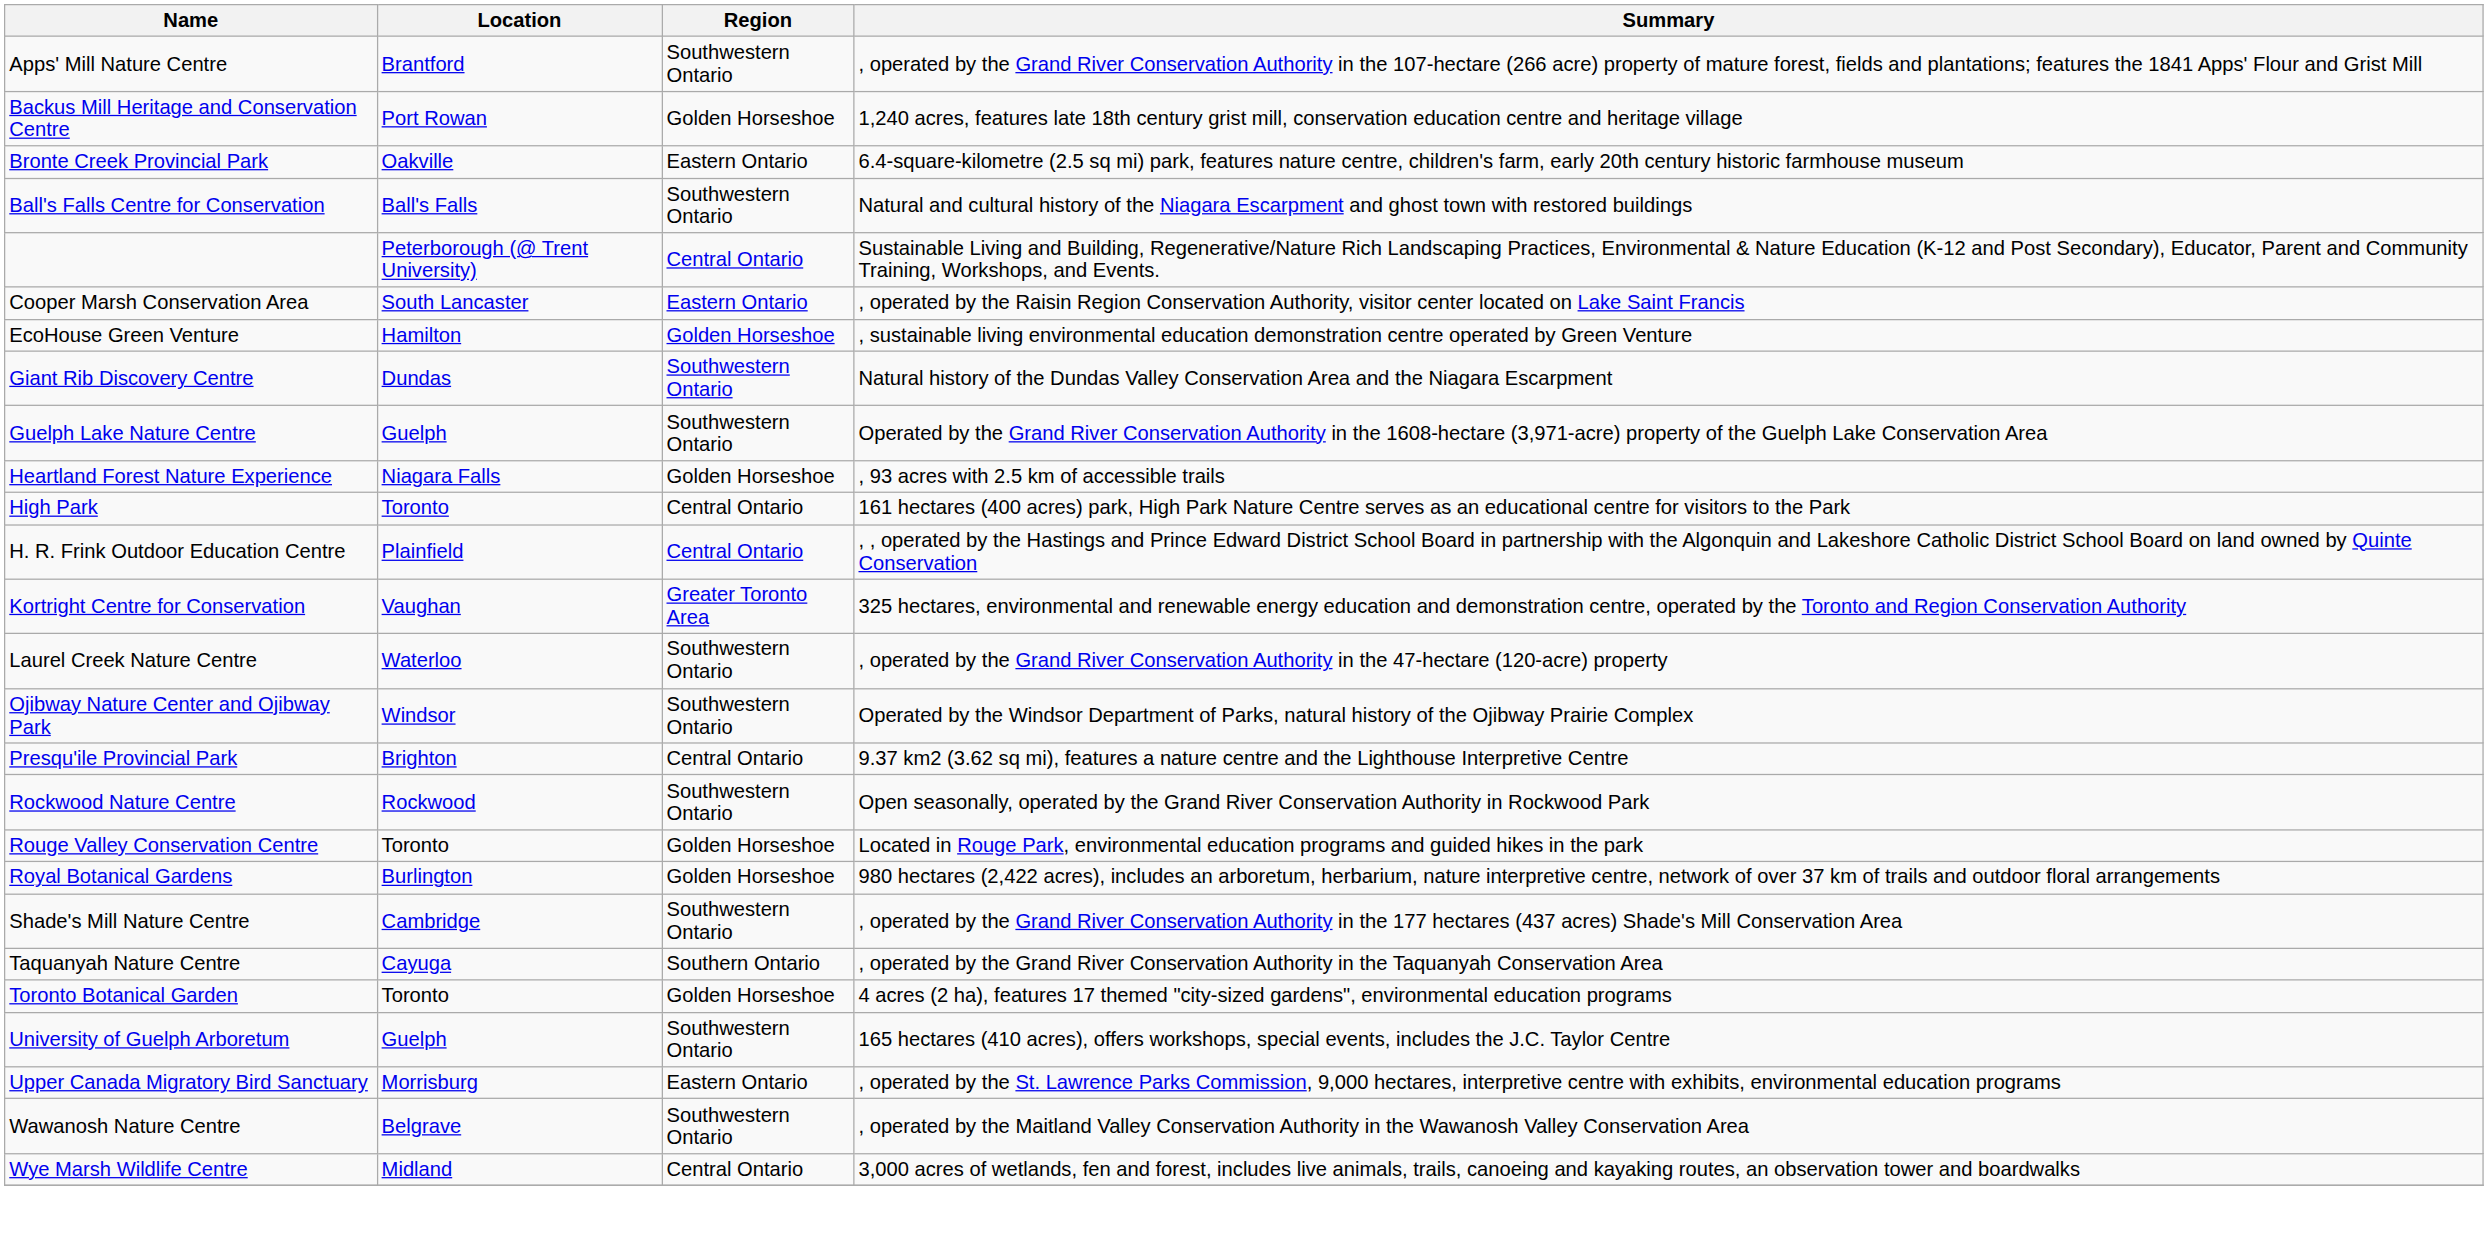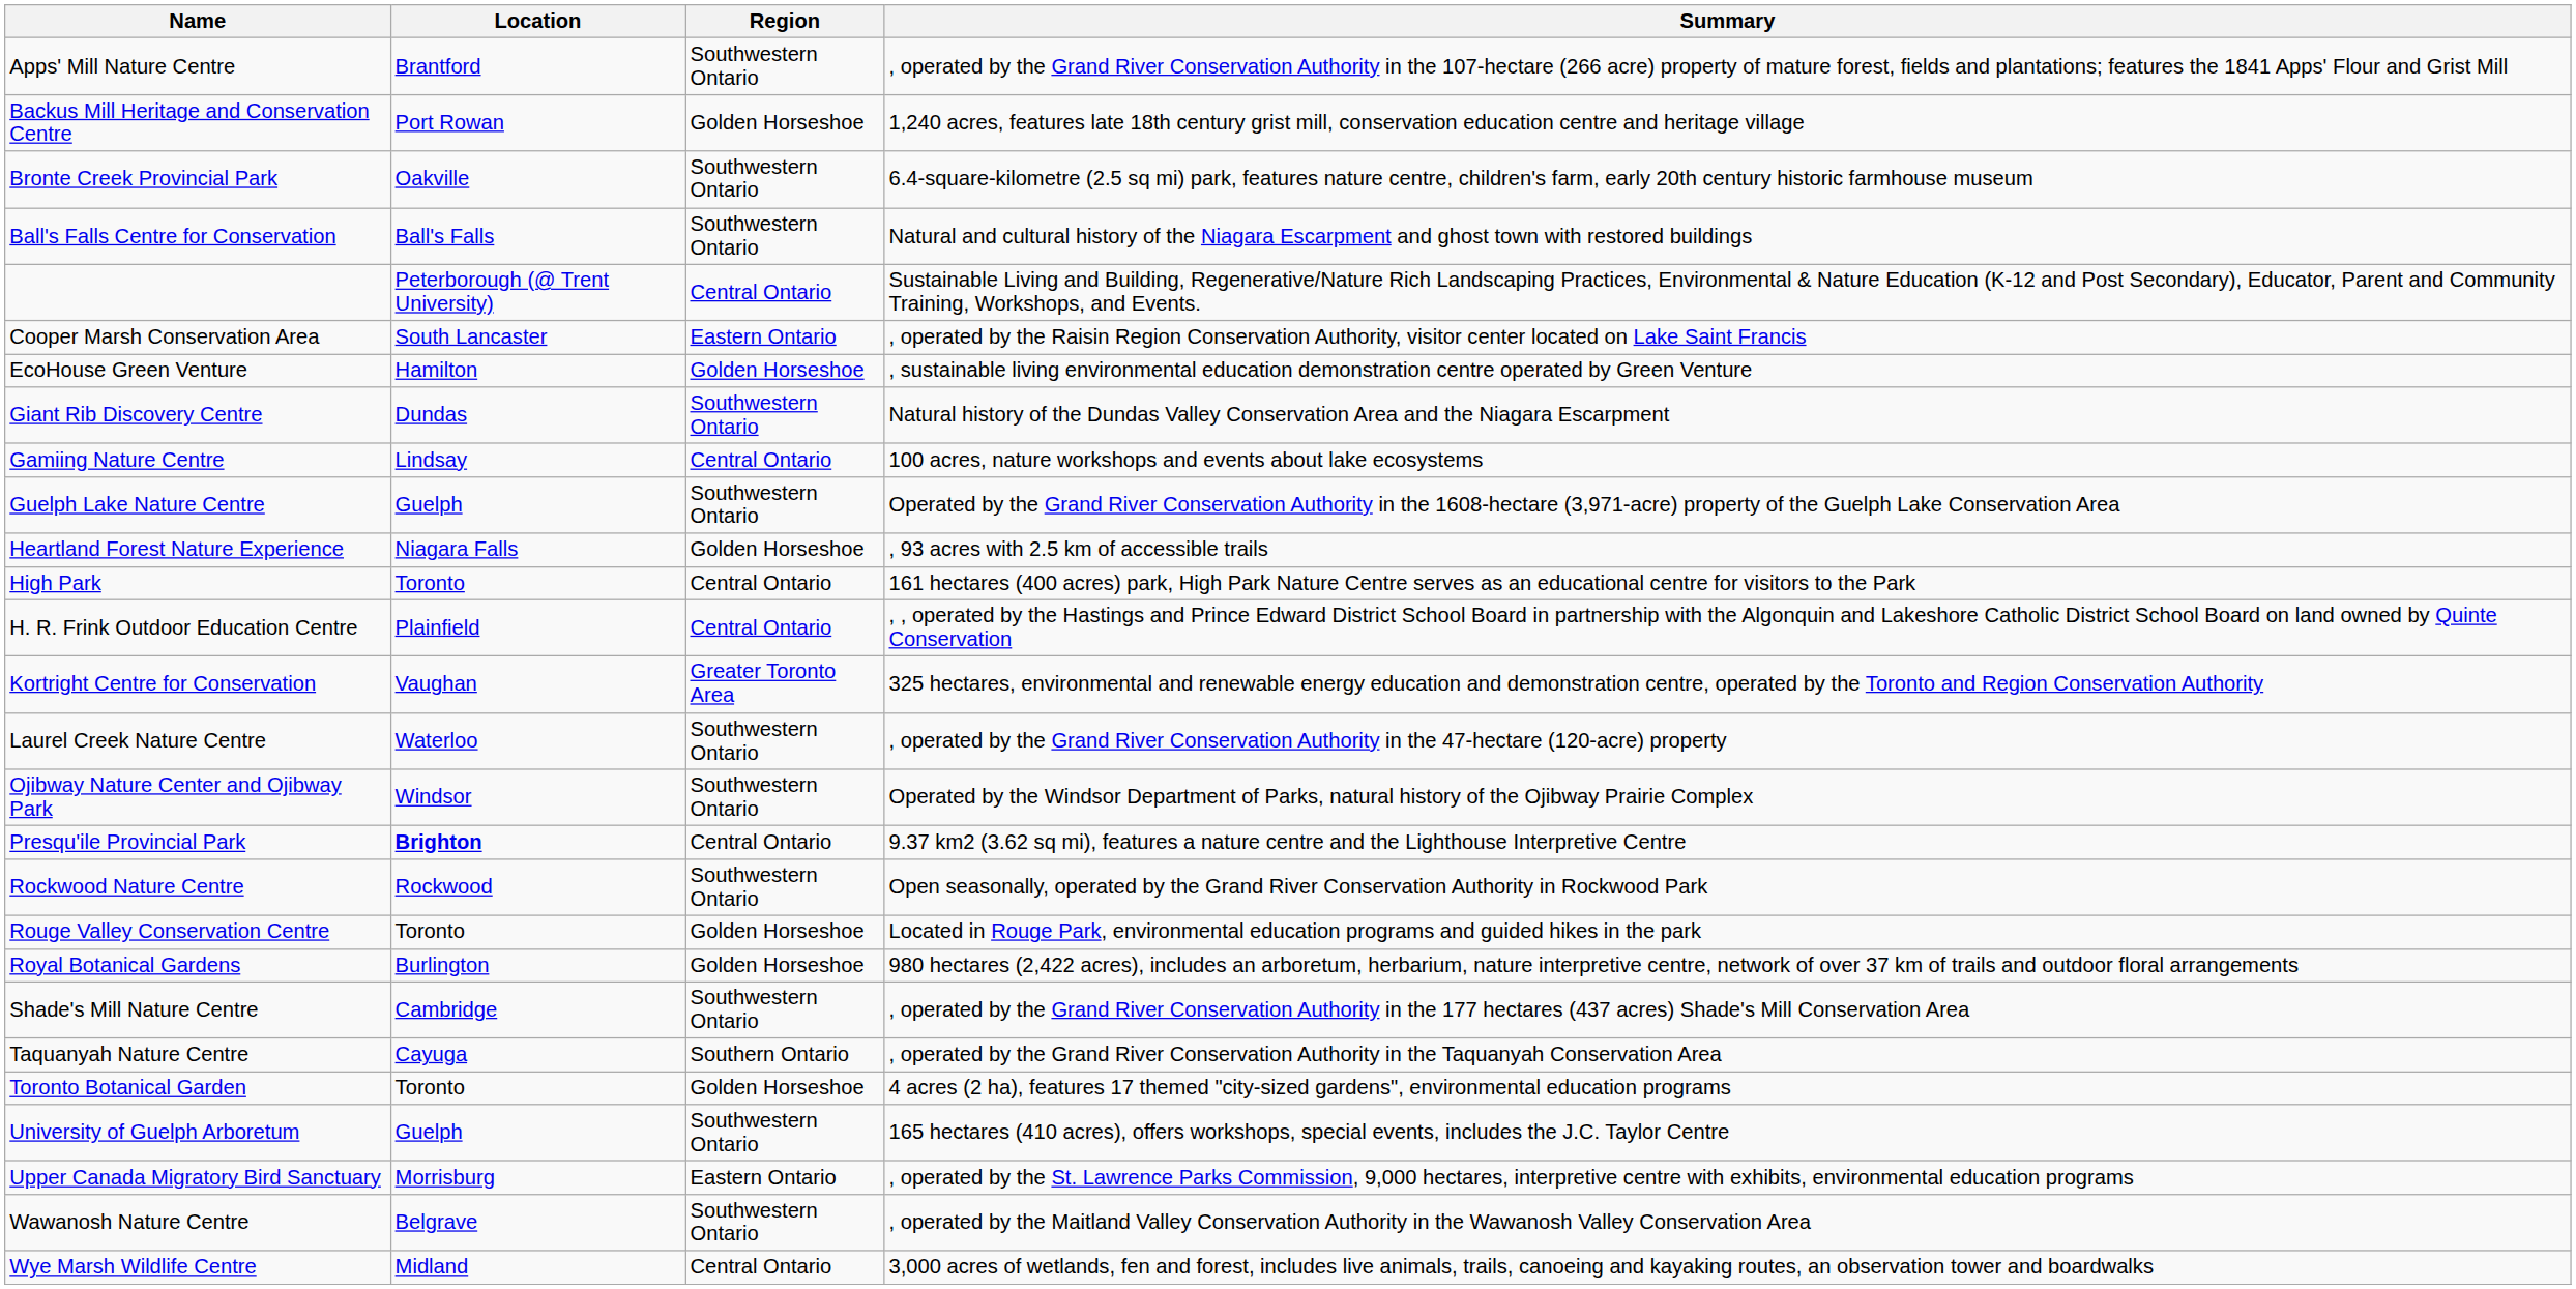 <table class="wikitable sortable">
 <tr>
 <th>Name</th>
 <th>Location</th>
 <th>Region</th>
 <th>Summary</th>
 </tr>
 <tr>
 <td>Apps' Mill Nature Centre</td>
 <td><a href='#'>Brantford</a></td>
 <td>Southwestern Ontario</td>
 <td>, operated by the <a href='#'>Grand River Conservation Authority</a> in the 107-hectare (266 acre) property of mature forest, fields and plantations; features the 1841 Apps' Flour and Grist Mill</td>
 </tr>
 <tr>
 <td><a href='#'>Backus Mill Heritage and Conservation Centre</a></td>
 <td><a href='#'>Port Rowan</a></td>
 <td>Golden Horseshoe</td>
 <td>1,240 acres, features late 18th century grist mill, conservation education centre and heritage village</td>
 </tr>
 <tr>
 <td><a href='#'>Bronte Creek Provincial Park</a></td>
 <td><a href='#'>Oakville</a></td>
-<td>Eastern Ontario</td>
+<td>Southwestern Ontario</td>
 <td>6.4-square-kilometre (2.5 sq mi) park, features nature centre, children's farm, early 20th century historic farmhouse museum</td>
 </tr>
 <tr>
 <td><a href='#'>Ball's Falls Centre for Conservation</a></td>
 <td><a href='#'>Ball's Falls</a></td>
 <td>Southwestern Ontario</td>
 <td>Natural and cultural history of the <a href='#'>Niagara Escarpment</a> and ghost town with restored buildings</td>
 </tr>
 <tr>
 <td></td>
 <td><a href='#'>Peterborough (@ Trent University)</a></td>
 <td><a href='#'>Central Ontario</a></td>
 <td>Sustainable Living and Building, Regenerative/Nature Rich Landscaping Practices, Environmental & Nature Education (K-12 and Post Secondary), Educator, Parent and Community Training, Workshops, and Events.</td>
 </tr>
 <tr>
 <td>Cooper Marsh Conservation Area</td>
 <td><a href='#'>South Lancaster</a></td>
 <td><a href='#'>Eastern Ontario</a></td>
 <td>, operated by the Raisin Region Conservation Authority, visitor center located on <a href='#'>Lake Saint Francis</a></td>
 </tr>
 <tr>
 <td>EcoHouse Green Venture</td>
 <td><a href='#'>Hamilton</a></td>
 <td><a href='#'>Golden Horseshoe</a></td>
 <td>, sustainable living environmental education demonstration centre operated by Green Venture</td>
 </tr>
 <tr>
 <td><a href='#'>Giant Rib Discovery Centre</a></td>
 <td><a href='#'>Dundas</a></td>
 <td><a href='#'>Southwestern Ontario</a></td>
 <td>Natural history of the Dundas Valley Conservation Area and the Niagara Escarpment</td>
+</tr>
+<tr>
+<td><a href='#'>Gamiing Nature Centre</a></td>
+<td><a href='#'>Lindsay</a></td>
+<td><a href='#'>Central Ontario</a></td>
+<td>100 acres, nature workshops and events about lake ecosystems</td>
 </tr>
 <tr>
 <td><a href='#'>Guelph Lake Nature Centre</a></td>
 <td><a href='#'>Guelph</a></td>
 <td>Southwestern Ontario</td>
 <td>Operated by the <a href='#'>Grand River Conservation Authority</a> in the 1608-hectare (3,971-acre) property of the Guelph Lake Conservation Area</td>
 </tr>
 <tr>
 <td><a href='#'>Heartland Forest Nature Experience</a></td>
 <td><a href='#'>Niagara Falls</a></td>
 <td>Golden Horseshoe</td>
 <td>, 93 acres with 2.5 km of accessible trails</td>
 </tr>
 <tr>
 <td><a href='#'>High Park</a></td>
 <td><a href='#'>Toronto</a></td>
 <td>Central Ontario</td>
 <td>161 hectares (400 acres) park, High Park Nature Centre serves as an educational centre for visitors to the Park</td>
 </tr>
 <tr>
 <td>H. R. Frink Outdoor Education Centre</td>
 <td><a href='#'>Plainfield</a></td>
 <td><a href='#'>Central Ontario</a></td>
 <td>, , operated by the Hastings and Prince Edward District School Board in partnership with the Algonquin and Lakeshore Catholic District School Board on land owned by <a href='#'>Quinte Conservation</a></td>
 </tr>
 <tr>
 <td><a href='#'>Kortright Centre for Conservation</a></td>
 <td><a href='#'>Vaughan</a></td>
 <td><a href='#'>Greater Toronto Area</a></td>
 <td>325 hectares, environmental and renewable energy education and demonstration centre, operated by the <a href='#'>Toronto and Region Conservation Authority</a></td>
 </tr>
 <tr>
 <td>Laurel Creek Nature Centre</td>
 <td><a href='#'>Waterloo</a></td>
 <td>Southwestern Ontario</td>
 <td>, operated by the <a href='#'>Grand River Conservation Authority</a> in the 47-hectare (120-acre) property</td>
 </tr>
 <tr>
 <td><a href='#'>Ojibway Nature Center and Ojibway Park</a></td>
 <td><a href='#'>Windsor</a></td>
 <td>Southwestern Ontario</td>
 <td>Operated by the Windsor Department of Parks, natural history of the Ojibway Prairie Complex</td>
 </tr>
 <tr>
 <td><a href='#'>Presqu'ile Provincial Park</a></td>
-<td><a href='#'>Brighton</a></td>
+<td><strong><a href='#'>Brighton</a></strong></td>
 <td>Central Ontario</td>
 <td>9.37 km2 (3.62 sq mi), features a nature centre and the Lighthouse Interpretive Centre</td>
 </tr>
 <tr>
 <td><a href='#'>Rockwood Nature Centre</a></td>
 <td><a href='#'>Rockwood</a></td>
 <td>Southwestern Ontario</td>
 <td>Open seasonally, operated by the Grand River Conservation Authority in Rockwood Park</td>
 </tr>
 <tr>
 <td><a href='#'>Rouge Valley Conservation Centre</a></td>
 <td>Toronto</td>
 <td>Golden Horseshoe</td>
 <td>Located in <a href='#'>Rouge Park</a>, environmental education programs and guided hikes in the park</td>
 </tr>
 <tr>
 <td><a href='#'>Royal Botanical Gardens</a></td>
 <td><a href='#'>Burlington</a></td>
 <td>Golden Horseshoe</td>
 <td>980 hectares (2,422 acres), includes an arboretum, herbarium, nature interpretive centre, network of over 37 km of trails and outdoor floral arrangements</td>
 </tr>
 <tr>
 <td>Shade's Mill Nature Centre</td>
 <td><a href='#'>Cambridge</a></td>
 <td>Southwestern Ontario</td>
 <td>, operated by the <a href='#'>Grand River Conservation Authority</a> in the 177 hectares (437 acres) Shade's Mill Conservation Area</td>
 </tr>
 <tr>
 <td>Taquanyah Nature Centre</td>
 <td><a href='#'>Cayuga</a></td>
 <td>Southern Ontario</td>
 <td>, operated by the Grand River Conservation Authority in the Taquanyah Conservation Area</td>
 </tr>
 <tr>
 <td><a href='#'>Toronto Botanical Garden</a></td>
 <td>Toronto</td>
 <td>Golden Horseshoe</td>
 <td>4 acres (2 ha), features 17 themed "city-sized gardens", environmental education programs</td>
 </tr>
 <tr>
 <td><a href='#'>University of Guelph Arboretum</a></td>
 <td><a href='#'>Guelph</a></td>
 <td>Southwestern Ontario</td>
 <td>165 hectares (410 acres), offers workshops, special events, includes the J.C. Taylor Centre</td>
 </tr>
 <tr>
 <td><a href='#'>Upper Canada Migratory Bird Sanctuary</a></td>
 <td><a href='#'>Morrisburg</a></td>
 <td>Eastern Ontario</td>
 <td>, operated by the <a href='#'>St. Lawrence Parks Commission</a>, 9,000 hectares, interpretive centre with exhibits, environmental education programs</td>
 </tr>
 <tr>
 <td>Wawanosh Nature Centre</td>
 <td><a href='#'>Belgrave</a></td>
 <td>Southwestern Ontario</td>
 <td>, operated by the Maitland Valley Conservation Authority in the Wawanosh Valley Conservation Area</td>
 </tr>
 <tr>
 <td><a href='#'>Wye Marsh Wildlife Centre</a></td>
 <td><a href='#'>Midland</a></td>
 <td>Central Ontario</td>
 <td>3,000 acres of wetlands, fen and forest, includes live animals, trails, canoeing and kayaking routes, an observation tower and boardwalks</td>
 </tr>
 <tr>
 </tr>
 </table>
